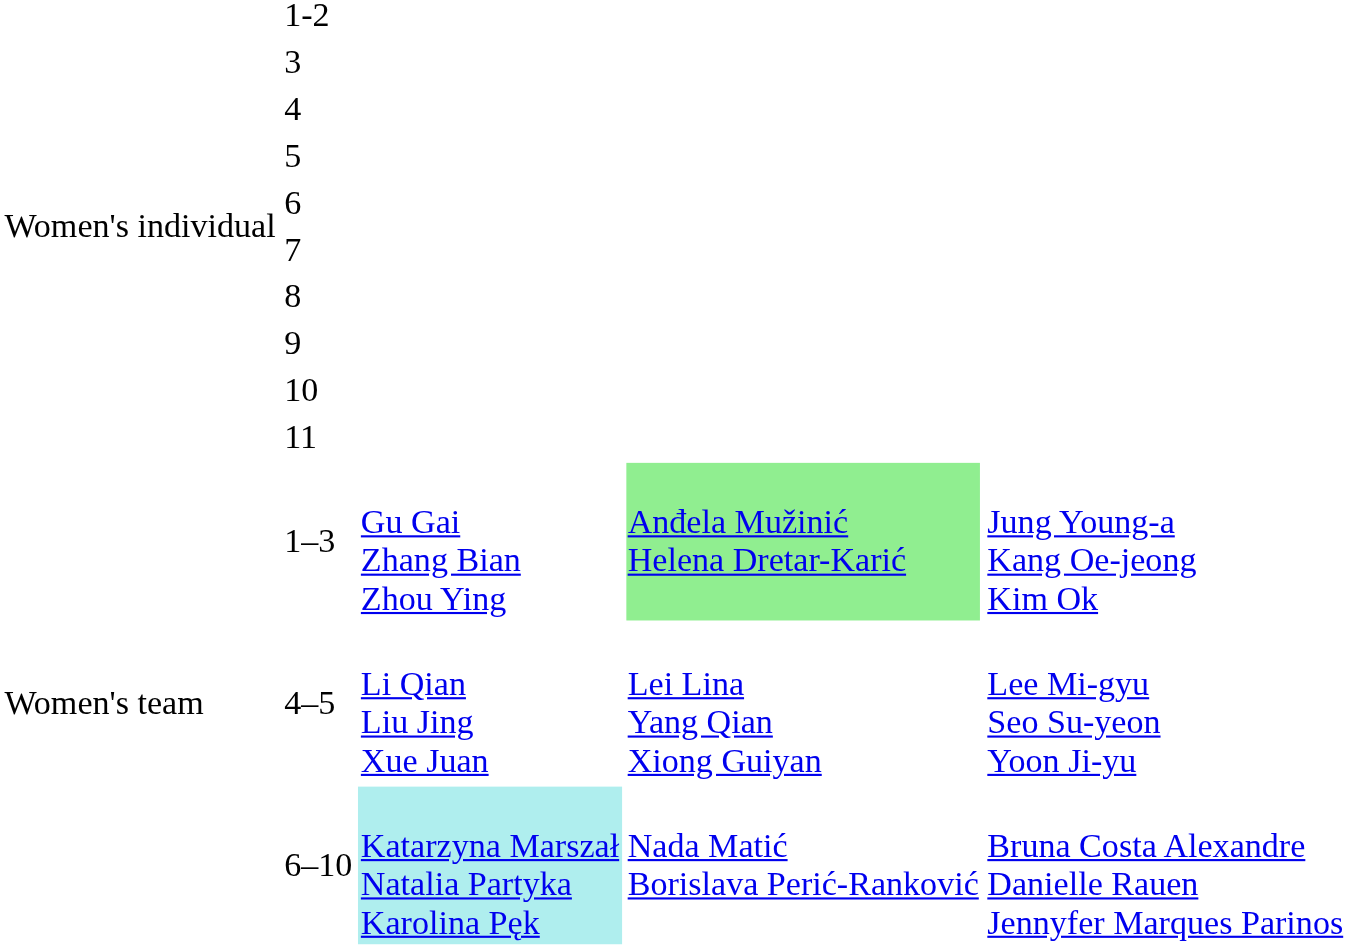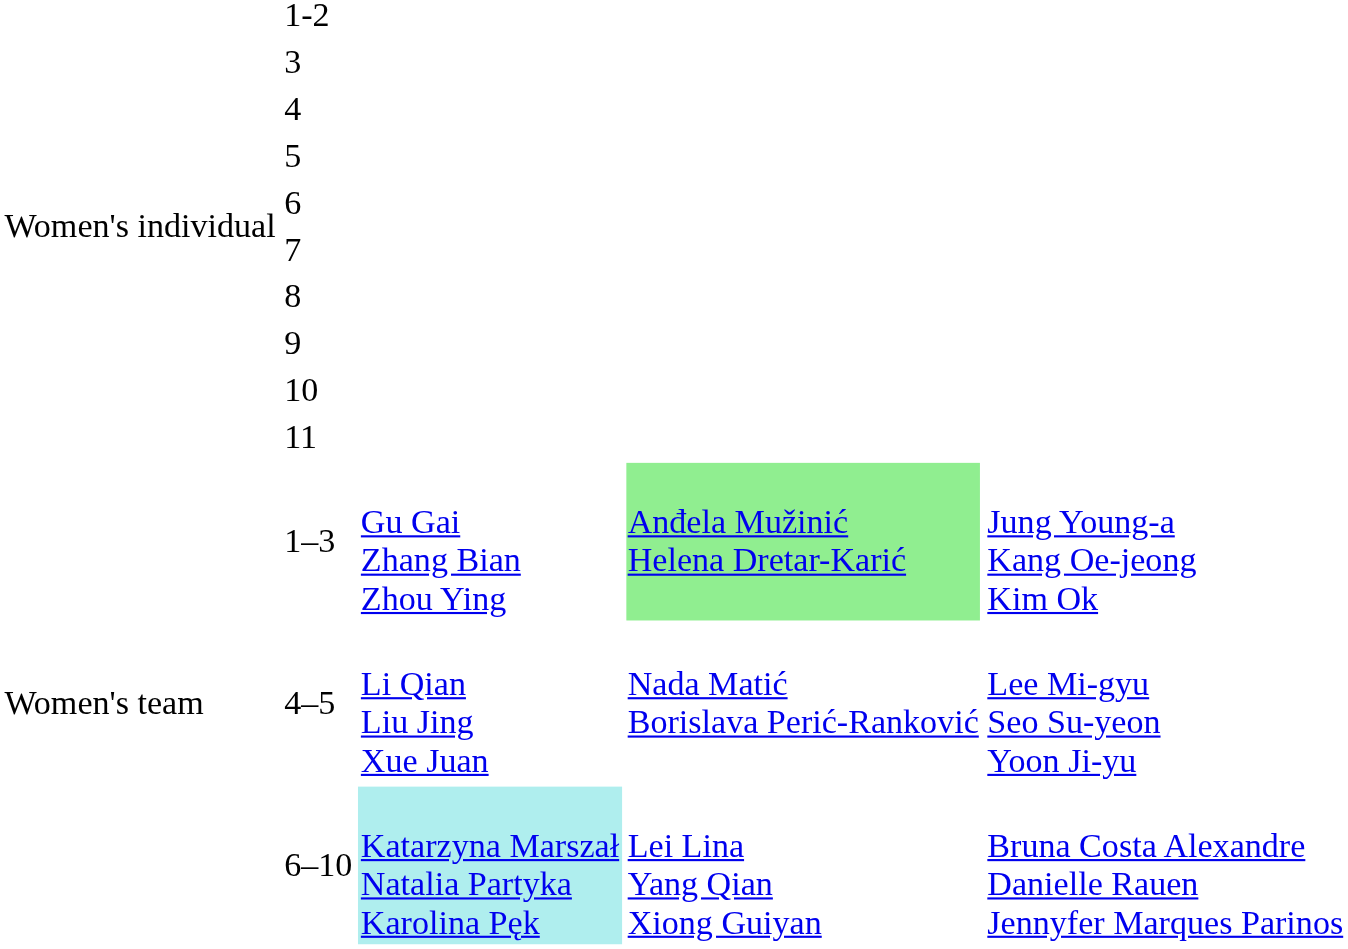 <table>
 <tr>
 <td rowspan=10>Women's individual</td>
 <td>1-2<br></td>
 <td></td>
 <td></td>
 <td></td>
 </tr>
 <tr>
 <td>3<br></td>
 <td></td>
 <td></td>
 <td></td>
 </tr>
 <tr>
 <td>4<br></td>
 <td nowrap></td>
 <td></td>
 <td></td>
 </tr>
 <tr>
 <td>5<br></td>
 <td></td>
 <td></td>
 <td></td>
 </tr>
 <tr>
 <td>6<br></td>
 <td></td>
 <td></td>
 <td></td>
 </tr>
 <tr>
 <td>7<br></td>
 <td></td>
 <td></td>
 <td></td>
 </tr>
 <tr>
 <td>8<br></td>
 <td></td>
 <td></td>
 <td></td>
 </tr>
 <tr>
 <td>9<br></td>
 <td></td>
 <td></td>
 <td></td>
 </tr>
 <tr>
 <td>10<br></td>
 <td></td>
 <td></td>
 <td></td>
 </tr>
 <tr>
 <td>11<br></td>
 <td></td>
 <td></td>
 <td></td>
 </tr>
 <tr>
 <td rowspan=3>Women's team</td>
 <td>1–3<br></td>
 <td><br><a href='#'>Gu Gai</a><br><a href='#'>Zhang Bian</a><br><a href='#'>Zhou Ying</a></td>
 <td valign=top style="background: lightgreen;"><br><a href='#'>Anđela Mužinić</a><br><a href='#'>Helena Dretar-Karić</a></td>
 <td><br><a href='#'>Jung Young-a</a><br><a href='#'>Kang Oe-jeong</a><br><a href='#'>Kim Ok</a></td>
 </tr>
 <tr>
 <td>4–5<br></td>
 <td><br><a href='#'>Li Qian</a><br><a href='#'>Liu Jing</a><br><a href='#'>Xue Juan</a></td>
-<td><br><a href='#'>Lei Lina</a><br><a href='#'>Yang Qian</a><br><a href='#'>Xiong Guiyan</a></td>
+<td valign=top nowrap><br><a href='#'>Nada Matić</a><br><a href='#'>Borislava Perić-Ranković</a></td>
 <td><br><a href='#'>Lee Mi-gyu</a><br><a href='#'>Seo Su-yeon</a><br><a href='#'>Yoon Ji-yu</a></td>
 </tr>
 <tr>
 <td>6–10<br></td>
 <td style="background: paleturquoise;"><br><a href='#'>Katarzyna Marszał</a><br><a href='#'>Natalia Partyka</a><br><a href='#'>Karolina Pęk</a></td>
-<td valign=top nowrap><br><a href='#'>Nada Matić</a><br><a href='#'>Borislava Perić-Ranković</a></td>
+<td><br><a href='#'>Lei Lina</a><br><a href='#'>Yang Qian</a><br><a href='#'>Xiong Guiyan</a></td>
 <td nowrap><br><a href='#'>Bruna Costa Alexandre</a><br><a href='#'>Danielle Rauen</a><br><a href='#'>Jennyfer Marques Parinos</a></td>
 </tr>
 </table>
